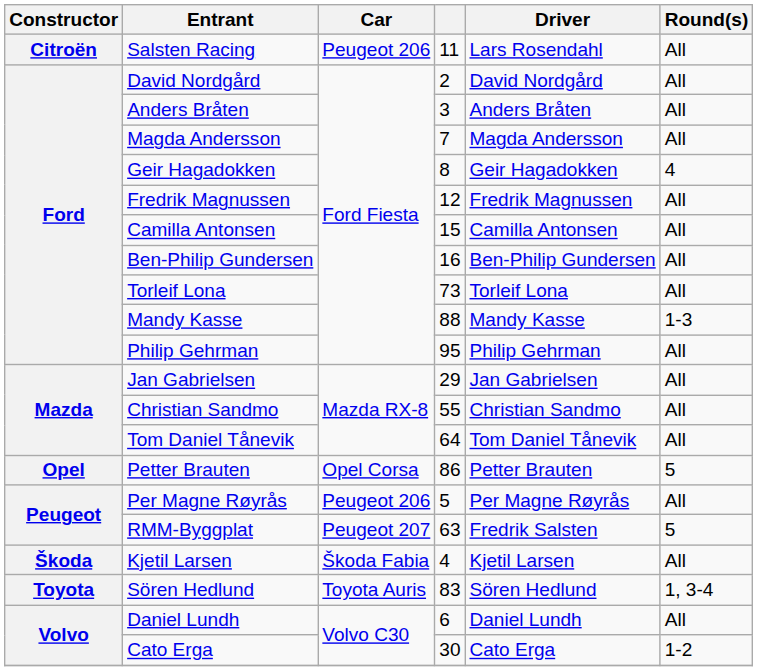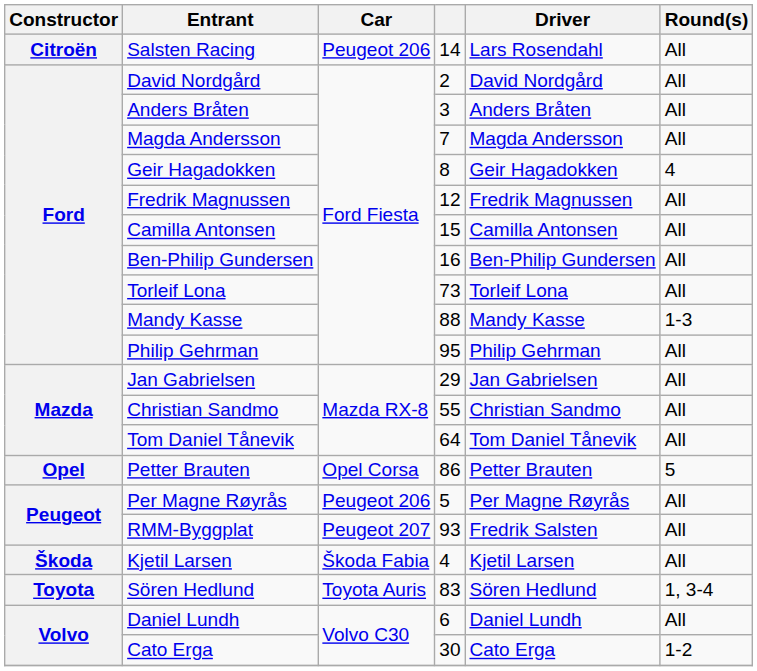 <table class="wikitable" style="font-size: 85%">
 <tr>
 <th>Constructor</th>
 <th>Entrant</th>
 <th>Car</th>
 <th></th>
 <th>Driver</th>
 <th>Round(s)</th>
 </tr>
 <tr>
 <th><a href='#'>Citroën</a></th>
 <td> <a href='#'>Salsten Racing</a></td>
 <td><a href='#'>Peugeot 206</a></td>
-<td>11</td>
+<td>14</td>
 <td> <a href='#'>Lars Rosendahl</a></td>
 <td>All</td>
 </tr>
 <tr>
 <th rowspan=10><a href='#'>Ford</a></th>
 <td> <a href='#'>David Nordgård</a></td>
 <td rowspan=10><a href='#'>Ford Fiesta</a></td>
 <td>2</td>
 <td> <a href='#'>David Nordgård</a></td>
 <td>All</td>
 </tr>
 <tr>
 <td> <a href='#'>Anders Bråten</a></td>
 <td>3</td>
 <td> <a href='#'>Anders Bråten</a></td>
 <td>All</td>
 </tr>
 <tr>
 <td> <a href='#'>Magda Andersson</a></td>
 <td>7</td>
 <td> <a href='#'>Magda Andersson</a></td>
 <td>All</td>
 </tr>
 <tr>
 <td> <a href='#'>Geir Hagadokken</a></td>
 <td>8</td>
 <td> <a href='#'>Geir Hagadokken</a></td>
 <td>4</td>
 </tr>
 <tr>
 <td> <a href='#'>Fredrik Magnussen</a></td>
 <td>12</td>
 <td> <a href='#'>Fredrik Magnussen</a></td>
 <td>All</td>
 </tr>
 <tr>
 <td> <a href='#'>Camilla Antonsen</a></td>
 <td>15</td>
 <td> <a href='#'>Camilla Antonsen</a></td>
 <td>All</td>
 </tr>
 <tr>
 <td> <a href='#'>Ben-Philip Gundersen</a></td>
 <td>16</td>
 <td> <a href='#'>Ben-Philip Gundersen</a></td>
 <td>All</td>
 </tr>
 <tr>
 <td> <a href='#'>Torleif Lona</a></td>
 <td>73</td>
 <td> <a href='#'>Torleif Lona</a></td>
 <td>All</td>
 </tr>
 <tr>
 <td> <a href='#'>Mandy Kasse</a></td>
 <td>88</td>
 <td> <a href='#'>Mandy Kasse</a></td>
 <td>1-3</td>
 </tr>
 <tr>
 <td> <a href='#'>Philip Gehrman</a></td>
 <td>95</td>
 <td> <a href='#'>Philip Gehrman</a></td>
 <td>All</td>
 </tr>
 <tr>
 <th rowspan=3><a href='#'>Mazda</a></th>
 <td> <a href='#'>Jan Gabrielsen</a></td>
 <td rowspan=3><a href='#'>Mazda RX-8</a></td>
 <td>29</td>
 <td> <a href='#'>Jan Gabrielsen</a></td>
 <td>All</td>
 </tr>
 <tr>
 <td> <a href='#'>Christian Sandmo</a></td>
 <td>55</td>
 <td> <a href='#'>Christian Sandmo</a></td>
 <td>All</td>
 </tr>
 <tr>
 <td> <a href='#'>Tom Daniel Tånevik</a></td>
 <td>64</td>
 <td> <a href='#'>Tom Daniel Tånevik</a></td>
 <td>All</td>
 </tr>
 <tr>
 <th><a href='#'>Opel</a></th>
 <td> <a href='#'>Petter Brauten</a></td>
 <td><a href='#'>Opel Corsa</a></td>
 <td>86</td>
 <td> <a href='#'>Petter Brauten</a></td>
 <td>5</td>
 </tr>
 <tr>
 <th rowspan=2><a href='#'>Peugeot</a></th>
 <td> <a href='#'>Per Magne Røyrås</a></td>
 <td><a href='#'>Peugeot 206</a></td>
 <td>5</td>
 <td> <a href='#'>Per Magne Røyrås</a></td>
 <td>All</td>
 </tr>
 <tr>
 <td> <a href='#'>RMM-Byggplat</a></td>
 <td><a href='#'>Peugeot 207</a></td>
-<td>63</td>
+<td>93</td>
 <td> <a href='#'>Fredrik Salsten</a></td>
-<td>5</td>
+<td>All</td>
 </tr>
 <tr>
 <th><a href='#'>Škoda</a></th>
 <td> <a href='#'>Kjetil Larsen</a></td>
 <td><a href='#'>Škoda Fabia</a></td>
 <td>4</td>
 <td> <a href='#'>Kjetil Larsen</a></td>
 <td>All</td>
 </tr>
 <tr>
 <th><a href='#'>Toyota</a></th>
 <td> <a href='#'>Sören Hedlund</a></td>
 <td><a href='#'>Toyota Auris</a></td>
 <td>83</td>
 <td> <a href='#'>Sören Hedlund</a></td>
 <td>1, 3-4</td>
 </tr>
 <tr>
 <th rowspan=2><a href='#'>Volvo</a></th>
 <td> <a href='#'>Daniel Lundh</a></td>
 <td rowspan=2><a href='#'>Volvo C30</a></td>
 <td>6</td>
 <td> <a href='#'>Daniel Lundh</a></td>
 <td>All</td>
 </tr>
 <tr>
 <td> <a href='#'>Cato Erga</a></td>
 <td>30</td>
 <td> <a href='#'>Cato Erga</a></td>
 <td>1-2</td>
 </tr>
 <tr>
 </tr>
 </table>
